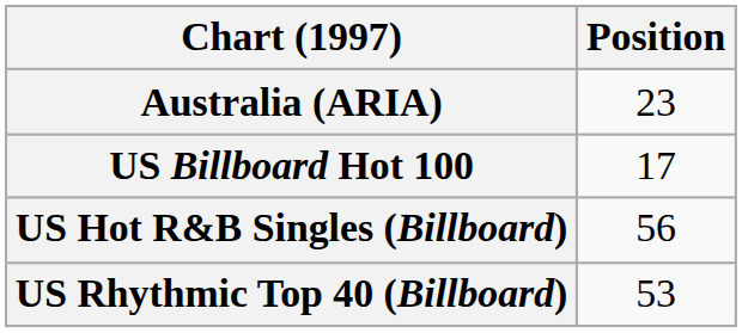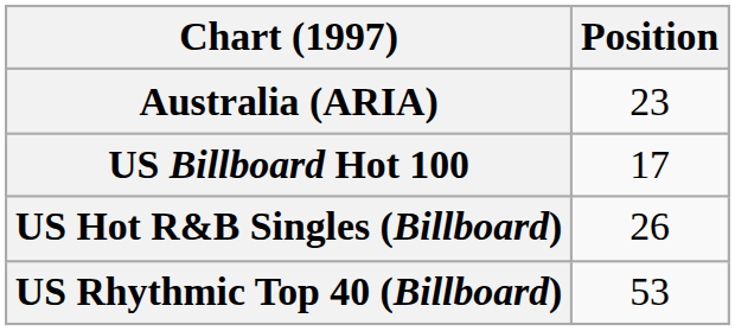 <table class="wikitable sortable plainrowheaders" style="text-align:center">
 <tr>
 <th scope="col">Chart (1997)</th>
 <th scope="col">Position</th>
 </tr>
 <tr>
 <th scope="row">Australia (ARIA)</th>
 <td>23</td>
 </tr>
 <tr>
 <th scope="row">US <em>Billboard</em> Hot 100</th>
 <td>17</td>
 </tr>
 <tr>
 <th scope="row">US Hot R&B Singles (<em>Billboard</em>)</th>
-<td>56</td>
+<td>26</td>
 </tr>
 <tr>
 <th scope="row">US Rhythmic Top 40 (<em>Billboard</em>)</th>
 <td>53</td>
 </tr>
 </table>
